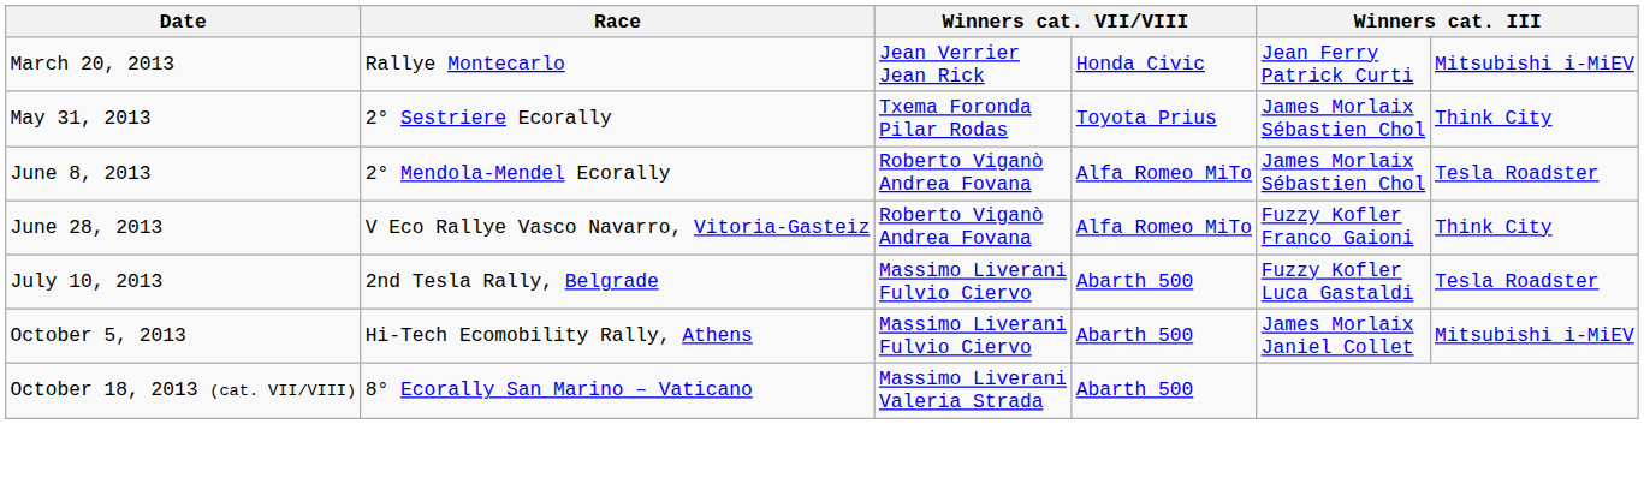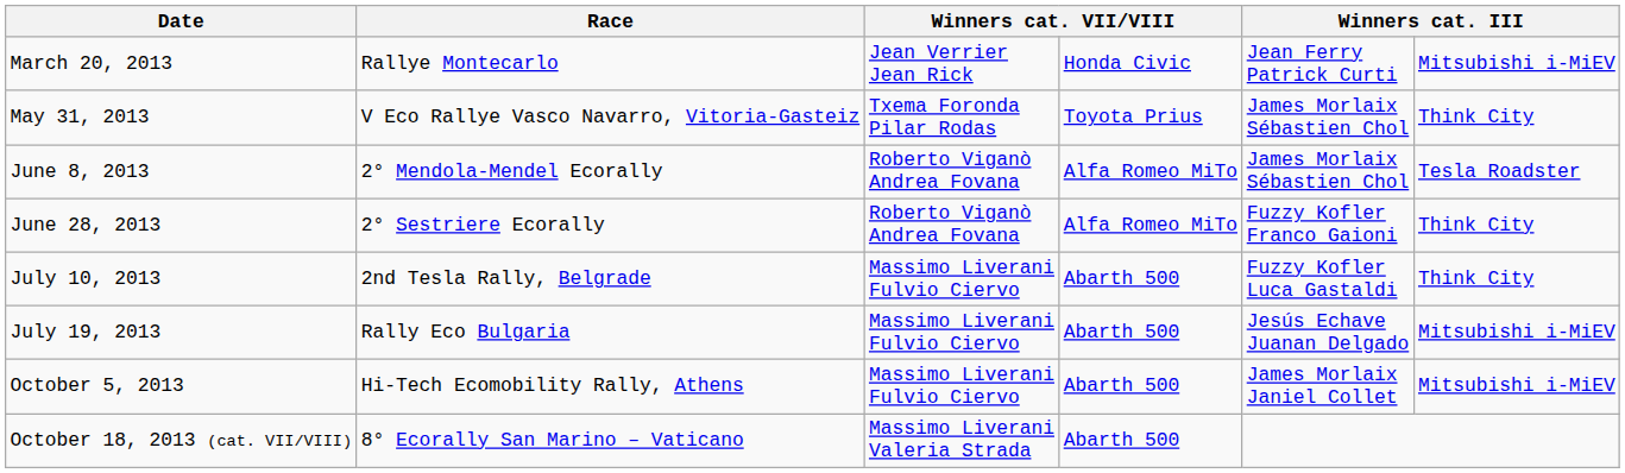 <table class="wikitable">
 <tr>
 <th>Date</th>
 <th>Race</th>
 <th colspan = 2>Winners cat. VII/VIII</th>
 <th colspan = 2>Winners cat. III</th>
 </tr>
 <tr>
 <td>March 20, 2013</td>
 <td> Rallye <a href='#'>Montecarlo</a></td>
 <td> <a href='#'>Jean Verrier</a><br> <a href='#'>Jean Rick</a></td>
 <td> <a href='#'>Honda Civic</a></td>
 <td> <a href='#'>Jean Ferry</a><br> <a href='#'>Patrick Curti</a></td>
 <td> <a href='#'>Mitsubishi i-MiEV</a></td>
 </tr>
 <tr>
 <td>May 31, 2013</td>
-<td> 2° <a href='#'>Sestriere</a> Ecorally</td>
+<td> V Eco Rallye Vasco Navarro, <a href='#'>Vitoria-Gasteiz</a></td>
 <td> <a href='#'>Txema Foronda</a><br> <a href='#'>Pilar Rodas</a></td>
 <td> <a href='#'>Toyota Prius</a></td>
 <td> <a href='#'>James Morlaix</a><br> <a href='#'>Sébastien Chol</a></td>
 <td> <a href='#'>Think City</a></td>
 </tr>
 <tr>
 <td>June 8, 2013</td>
 <td> 2° <a href='#'>Mendola-Mendel</a> Ecorally</td>
 <td> <a href='#'>Roberto Viganò</a><br> <a href='#'>Andrea Fovana</a></td>
 <td> <a href='#'>Alfa Romeo MiTo</a></td>
 <td> <a href='#'>James Morlaix</a><br> <a href='#'>Sébastien Chol</a></td>
 <td> <a href='#'>Tesla Roadster</a></td>
 </tr>
 <tr>
 <td>June 28, 2013</td>
-<td> V Eco Rallye Vasco Navarro, <a href='#'>Vitoria-Gasteiz</a></td>
+<td> 2° <a href='#'>Sestriere</a> Ecorally</td>
 <td> <a href='#'>Roberto Viganò</a><br> <a href='#'>Andrea Fovana</a></td>
 <td> <a href='#'>Alfa Romeo MiTo</a></td>
 <td> <a href='#'>Fuzzy Kofler</a><br> <a href='#'>Franco Gaioni</a></td>
 <td> <a href='#'>Think City</a></td>
 </tr>
 <tr>
 <td>July 10, 2013</td>
 <td> 2nd Tesla Rally, <a href='#'>Belgrade</a></td>
 <td> <a href='#'>Massimo Liverani</a><br> <a href='#'>Fulvio Ciervo</a></td>
 <td> <a href='#'>Abarth 500</a></td>
 <td> <a href='#'>Fuzzy Kofler</a><br> <a href='#'>Luca Gastaldi</a></td>
-<td> <a href='#'>Tesla Roadster</a></td>
+<td> <a href='#'>Think City</a></td>
+</tr>
+<tr>
+<td>July 19, 2013</td>
+<td> Rally Eco <a href='#'>Bulgaria</a></td>
+<td> <a href='#'>Massimo Liverani</a><br> <a href='#'>Fulvio Ciervo</a></td>
+<td> <a href='#'>Abarth 500</a></td>
+<td> <a href='#'>Jesús Echave</a> <br> <a href='#'>Juanan Delgado</a></td>
+<td> <a href='#'>Mitsubishi i-MiEV</a></td>
 </tr>
 <tr>
 <td>October 5, 2013</td>
 <td> Hi-Tech Ecomobility Rally, <a href='#'>Athens</a></td>
 <td> <a href='#'>Massimo Liverani</a><br> <a href='#'>Fulvio Ciervo</a></td>
 <td> <a href='#'>Abarth 500</a></td>
 <td> <a href='#'>James Morlaix</a><br> <a href='#'>Janiel Collet</a></td>
 <td> <a href='#'>Mitsubishi i-MiEV</a></td>
 </tr>
 <tr>
 <td>October 18, 2013 <small>(cat. VII/VIII)</small></td>
 <td> 8° <a href='#'>Ecorally San Marino – Vaticano</a></td>
 <td> <a href='#'>Massimo Liverani</a><br> <a href='#'>Valeria Strada</a></td>
 <td> <a href='#'>Abarth 500</a></td>
 <td colspan="2"></td>
 </tr>
 </table>
